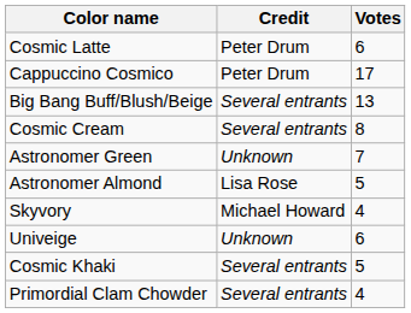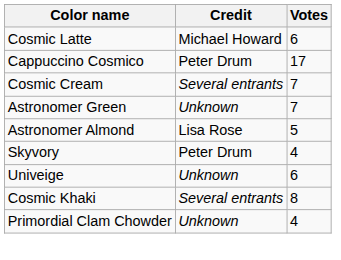 <table class="wikitable sortable">
 <tr>
 <th>Color name</th>
 <th>Credit</th>
 <th>Votes</th>
 </tr>
 <tr>
 <td>Cosmic Latte</td>
-<td>Peter Drum</td>
+<td>Michael Howard</td>
 <td>6</td>
 </tr>
 <tr>
 <td>Cappuccino Cosmico</td>
 <td>Peter Drum</td>
 <td>17</td>
 </tr>
 <tr>
-<td>Big Bang Buff/Blush/Beige</td>
-<td><em>Several entrants</em></td>
-<td>13</td>
-</tr>
-<tr>
 <td>Cosmic Cream</td>
 <td><em>Several entrants</em></td>
-<td>8</td>
+<td>7</td>
 </tr>
 <tr>
 <td>Astronomer Green</td>
 <td><em>Unknown</em></td>
 <td>7</td>
 </tr>
 <tr>
 <td>Astronomer Almond</td>
 <td>Lisa Rose</td>
 <td>5</td>
 </tr>
 <tr>
 <td>Skyvory</td>
-<td>Michael Howard</td>
+<td>Peter Drum</td>
 <td>4</td>
 </tr>
 <tr>
 <td>Univeige</td>
 <td><em>Unknown</em></td>
 <td>6</td>
 </tr>
 <tr>
 <td>Cosmic Khaki</td>
 <td><em>Several entrants</em></td>
-<td>5</td>
+<td>8</td>
 </tr>
 <tr>
 <td>Primordial Clam Chowder</td>
-<td><em>Several entrants</em></td>
+<td><em>Unknown</em></td>
 <td>4</td>
 </tr>
 </table>
